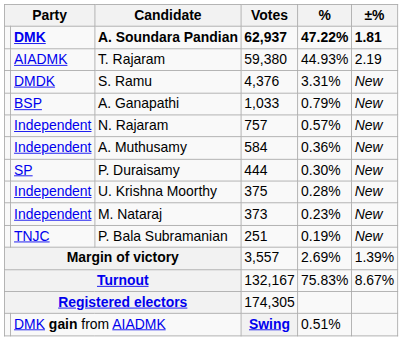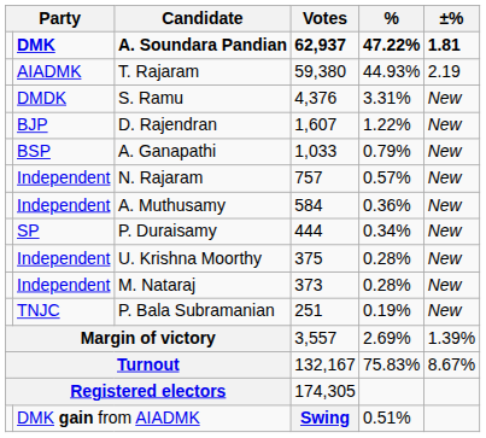 <table class="wikitable">
 <tr>
 <th colspan="2">Party</th>
 <th>Candidate</th>
 <th>Votes</th>
 <th>%</th>
 <th>±%</th>
 </tr>
 <tr>
 <td></td>
 <td><strong><a href='#'>DMK</a></strong></td>
 <td><strong>A. Soundara Pandian</strong></td>
 <td><strong>62,937</strong></td>
 <td><strong>47.22%</strong></td>
 <td><strong>1.81</strong></td>
 </tr>
 <tr>
 <td></td>
 <td><a href='#'>AIADMK</a></td>
 <td>T. Rajaram</td>
 <td>59,380</td>
 <td>44.93%</td>
 <td>2.19</td>
 </tr>
 <tr>
 <td></td>
 <td><a href='#'>DMDK</a></td>
 <td>S. Ramu</td>
 <td>4,376</td>
 <td>3.31%</td>
 <td><em>New</em></td>
 </tr>
 <tr>
 <td></td>
+<td><a href='#'>BJP</a></td>
+<td>D. Rajendran</td>
+<td>1,607</td>
+<td>1.22%</td>
+<td><em>New</em></td>
+</tr>
+<tr>
+<td></td>
 <td><a href='#'>BSP</a></td>
 <td>A. Ganapathi</td>
 <td>1,033</td>
 <td>0.79%</td>
 <td><em>New</em></td>
 </tr>
 <tr>
 <td></td>
 <td><a href='#'>Independent</a></td>
 <td>N. Rajaram</td>
 <td>757</td>
 <td>0.57%</td>
 <td><em>New</em></td>
 </tr>
 <tr>
 <td></td>
 <td><a href='#'>Independent</a></td>
 <td>A. Muthusamy</td>
 <td>584</td>
 <td>0.36%</td>
 <td><em>New</em></td>
 </tr>
 <tr>
 <td></td>
 <td><a href='#'>SP</a></td>
 <td>P. Duraisamy</td>
 <td>444</td>
-<td>0.30%</td>
+<td>0.34%</td>
 <td><em>New</em></td>
 </tr>
 <tr>
 <td></td>
 <td><a href='#'>Independent</a></td>
 <td>U. Krishna Moorthy</td>
 <td>375</td>
 <td>0.28%</td>
 <td><em>New</em></td>
 </tr>
 <tr>
 <td></td>
 <td><a href='#'>Independent</a></td>
 <td>M. Nataraj</td>
 <td>373</td>
-<td>0.23%</td>
+<td>0.28%</td>
 <td><em>New</em></td>
 </tr>
 <tr>
 <td></td>
 <td><a href='#'>TNJC</a></td>
 <td>P. Bala Subramanian</td>
 <td>251</td>
 <td>0.19%</td>
 <td><em>New</em></td>
 </tr>
 <tr>
 <th colspan="3">Margin of victory</th>
 <td>3,557</td>
 <td>2.69%</td>
 <td>1.39%</td>
 </tr>
 <tr>
 <th colspan="3"><a href='#'>Turnout</a></th>
 <td>132,167</td>
 <td>75.83%</td>
 <td>8.67%</td>
 </tr>
 <tr>
 <th colspan="3"><a href='#'>Registered electors</a></th>
 <td>174,305</td>
 <td></td>
 <td></td>
 </tr>
 <tr>
 <td></td>
 <td colspan="2"><a href='#'>DMK</a> <strong>gain</strong> from <a href='#'>AIADMK</a></td>
 <th><a href='#'>Swing</a></th>
 <td>0.51%</td>
 </tr>
 </table>
